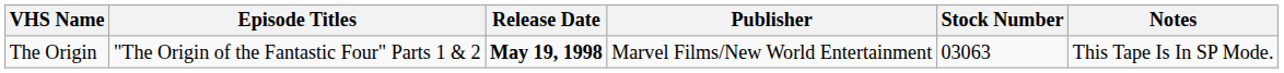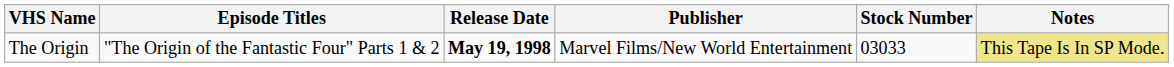 <table class="wikitable">
 <tr>
 <th>VHS Name</th>
 <th>Episode Titles</th>
 <th>Release Date</th>
 <th>Publisher</th>
 <th>Stock Number</th>
 <th>Notes</th>
 </tr>
 <tr>
 <td>The Origin</td>
 <td style="text-align:center;">"The Origin of the Fantastic Four" Parts 1 & 2</td>
 <td><strong>May 19, 1998</strong></td>
 <td>Marvel Films/New World Entertainment</td>
-<td>03063</td>
-<td>This Tape Is In SP Mode.</td>
+<td>03033</td>
+<td style="background: khaki;">This Tape Is In SP Mode.</td>
 </tr>
 </table>
